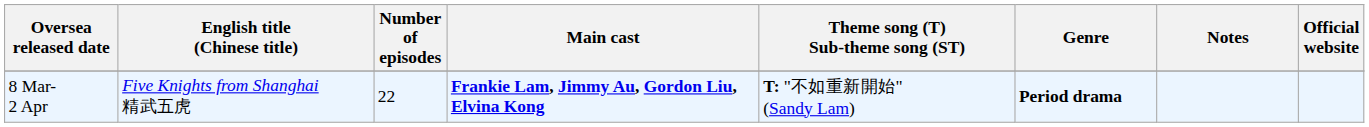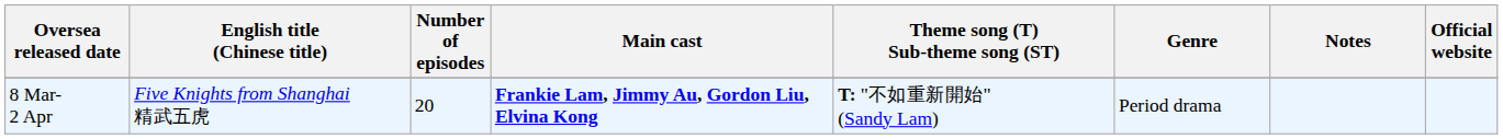 <table class="wikitable">
 <tr>
 <th align=center width=8% bgcolor="silver">Oversea <br> released date</th>
 <th align=center width=18% bgcolor="silver">English title <br> (Chinese title)</th>
 <th align=center width=5% bgcolor="silver">Number of episodes</th>
 <th align=center width=22% bgcolor="silver">Main cast</th>
 <th align=center width=18% bgcolor="silver">Theme song (T) <br>Sub-theme song (ST)</th>
 <th align=center width=10% bgcolor="silver">Genre</th>
 <th align=center width=10% bgcolor="silver">Notes</th>
 <th align=center width=1% bgcolor="silver">Official website</th>
 </tr>
 <tr>
 </tr>
 <tr ---- bgcolor="#ebf5ff">
 <td>8 Mar- <br> 2 Apr</td>
 <td><em><a href='#'>Five Knights from Shanghai</a></em> <br> 精武五虎</td>
-<td>22</td>
+<td>20</td>
 <td><strong><a href='#'>Frankie Lam</a>, <a href='#'>Jimmy Au</a>, <a href='#'>Gordon Liu</a>, <a href='#'>Elvina Kong</a></strong></td>
 <td><strong>T:</strong> "不如重新開始" <br> (<a href='#'>Sandy Lam</a>)</td>
-<td><strong>Period drama</strong></td>
+<td>Period drama</td>
 <td></td>
 <td></td>
 </tr>
 </table>
